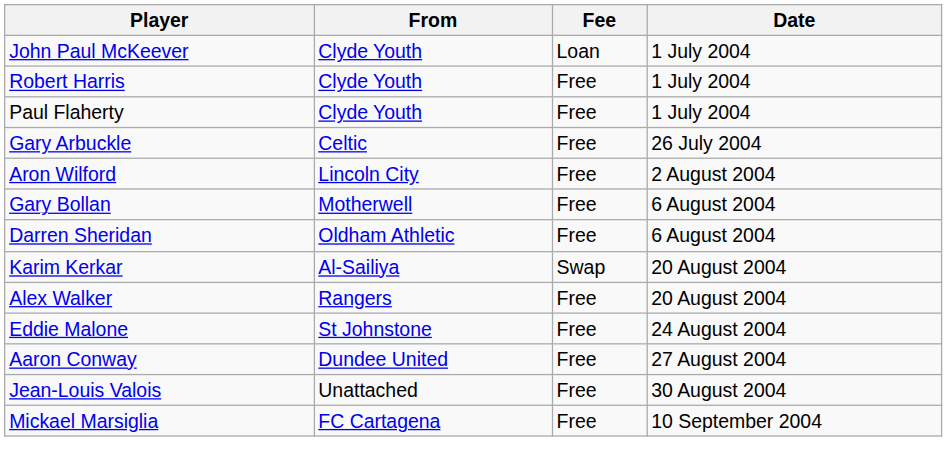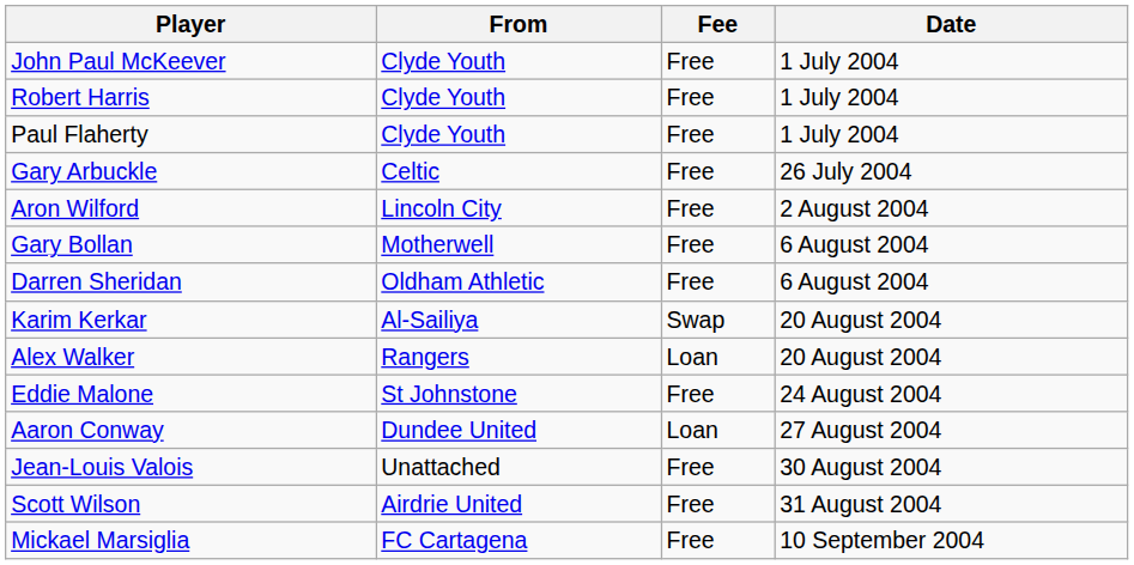 <table class="wikitable" style="text-align:center; font-size:95%;width:58%; text-align:left">
 <tr>
 <th><strong>Player</strong></th>
 <th><strong>From</strong></th>
 <th><strong>Fee</strong></th>
 <th><strong>Date</strong></th>
 </tr>
 <tr --->
 <td> <a href='#'>John Paul McKeever</a></td>
 <td><a href='#'>Clyde Youth</a></td>
-<td>Loan</td>
+<td>Free</td>
 <td>1 July 2004</td>
 </tr>
 <tr --->
 <td> <a href='#'>Robert Harris</a></td>
 <td><a href='#'>Clyde Youth</a></td>
 <td>Free</td>
 <td>1 July 2004</td>
 </tr>
 <tr --->
 <td> Paul Flaherty</td>
 <td><a href='#'>Clyde Youth</a></td>
 <td>Free</td>
 <td>1 July 2004</td>
 </tr>
 <tr --->
 <td> <a href='#'>Gary Arbuckle</a></td>
 <td><a href='#'>Celtic</a></td>
 <td>Free</td>
 <td>26 July 2004</td>
 </tr>
 <tr --->
 <td> <a href='#'>Aron Wilford</a></td>
 <td><a href='#'>Lincoln City</a></td>
 <td>Free</td>
 <td>2 August 2004</td>
 </tr>
 <tr --->
 <td> <a href='#'>Gary Bollan</a></td>
 <td><a href='#'>Motherwell</a></td>
 <td>Free</td>
 <td>6 August 2004</td>
 </tr>
 <tr --->
 <td> <a href='#'>Darren Sheridan</a></td>
 <td><a href='#'>Oldham Athletic</a></td>
 <td>Free</td>
 <td>6 August 2004</td>
 </tr>
 <tr --->
 <td> <a href='#'>Karim Kerkar</a></td>
 <td><a href='#'>Al-Sailiya</a></td>
 <td>Swap</td>
 <td>20 August 2004</td>
 </tr>
 <tr --->
 <td> <a href='#'>Alex Walker</a></td>
 <td><a href='#'>Rangers</a></td>
-<td>Free</td>
+<td>Loan</td>
 <td>20 August 2004</td>
 </tr>
 <tr --->
 <td> <a href='#'>Eddie Malone</a></td>
 <td><a href='#'>St Johnstone</a></td>
 <td>Free</td>
 <td>24 August 2004</td>
 </tr>
 <tr --->
 <td> <a href='#'>Aaron Conway</a></td>
 <td><a href='#'>Dundee United</a></td>
-<td>Free</td>
+<td>Loan</td>
 <td>27 August 2004</td>
 </tr>
 <tr --->
 <td> <a href='#'>Jean-Louis Valois</a></td>
 <td>Unattached</td>
 <td>Free</td>
 <td>30 August 2004</td>
 </tr>
 <tr --->
+<td> <a href='#'>Scott Wilson</a></td>
+<td><a href='#'>Airdrie United</a></td>
+<td>Free</td>
+<td>31 August 2004</td>
+</tr>
+<tr --->
 <td> <a href='#'>Mickael Marsiglia</a></td>
 <td><a href='#'>FC Cartagena</a></td>
 <td>Free</td>
 <td>10 September 2004</td>
 </tr>
 </table>
